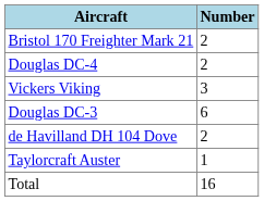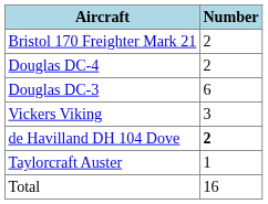 <table class="toccolours" border="1" cellpadding="3" style="border-collapse:collapse">
 <tr bgcolor=lightblue>
 <th>Aircraft</th>
 <th>Number</th>
 </tr>
 <tr>
 <td><a href='#'>Bristol 170 Freighter Mark 21</a></td>
 <td>2</td>
 </tr>
 <tr>
 <td><a href='#'>Douglas DC-4</a></td>
 <td>2</td>
 </tr>
 <tr>
+<td><a href='#'>Douglas DC-3</a></td>
+<td>6</td>
+</tr>
+<tr>
 <td><a href='#'>Vickers Viking</a></td>
 <td>3</td>
 </tr>
 <tr>
-<td><a href='#'>Douglas DC-3</a></td>
-<td>6</td>
-</tr>
-<tr>
 <td><a href='#'>de Havilland DH 104 Dove</a></td>
-<td>2</td>
+<td><strong>2</strong></td>
 </tr>
 <tr>
 <td><a href='#'>Taylorcraft Auster</a></td>
 <td>1</td>
 </tr>
 <tr>
 <td>Total</td>
 <td>16</td>
 </tr>
 </table>
